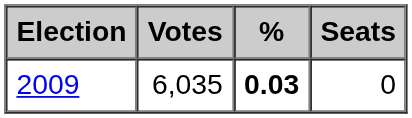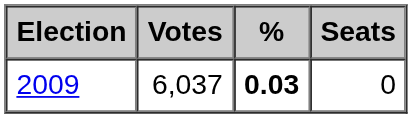 <table border="1" cellspacing="0" cellpadding="5">
 <tr ---- bgcolor="#cccccc">
 <th>Election</th>
 <th>Votes</th>
 <th>%</th>
 <th>Seats</th>
 </tr>
 <tr>
 <td><a href='#'>2009</a></td>
-<td align="right">6,035</td>
+<td align="right">6,037</td>
 <td align="right"><strong>0.03</strong></td>
 <td align="right">0</td>
 </tr>
 <tr>
 </tr>
 </table>
